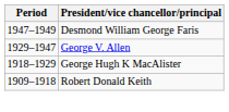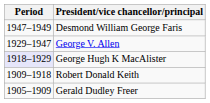 <table class="wikitable">
 <tr>
 <th>Period</th>
 <th>President/vice chancellor/principal</th>
 </tr>
 <tr>
 <td>1947–1949</td>
 <td>Desmond William George Faris</td>
 </tr>
 <tr>
 <td>1929–1947</td>
 <td><a href='#'>George V. Allen</a></td>
 </tr>
 <tr>
-<td>1918–1929</td>
+<td style="background: lavender;">1918–1929</td>
 <td>George Hugh K MacAlister</td>
 </tr>
 <tr>
 <td>1909–1918</td>
 <td>Robert Donald Keith</td>
 </tr>
+<tr>
+<td>1905–1909</td>
+<td>Gerald Dudley Freer</td>
+</tr>
 </table>
